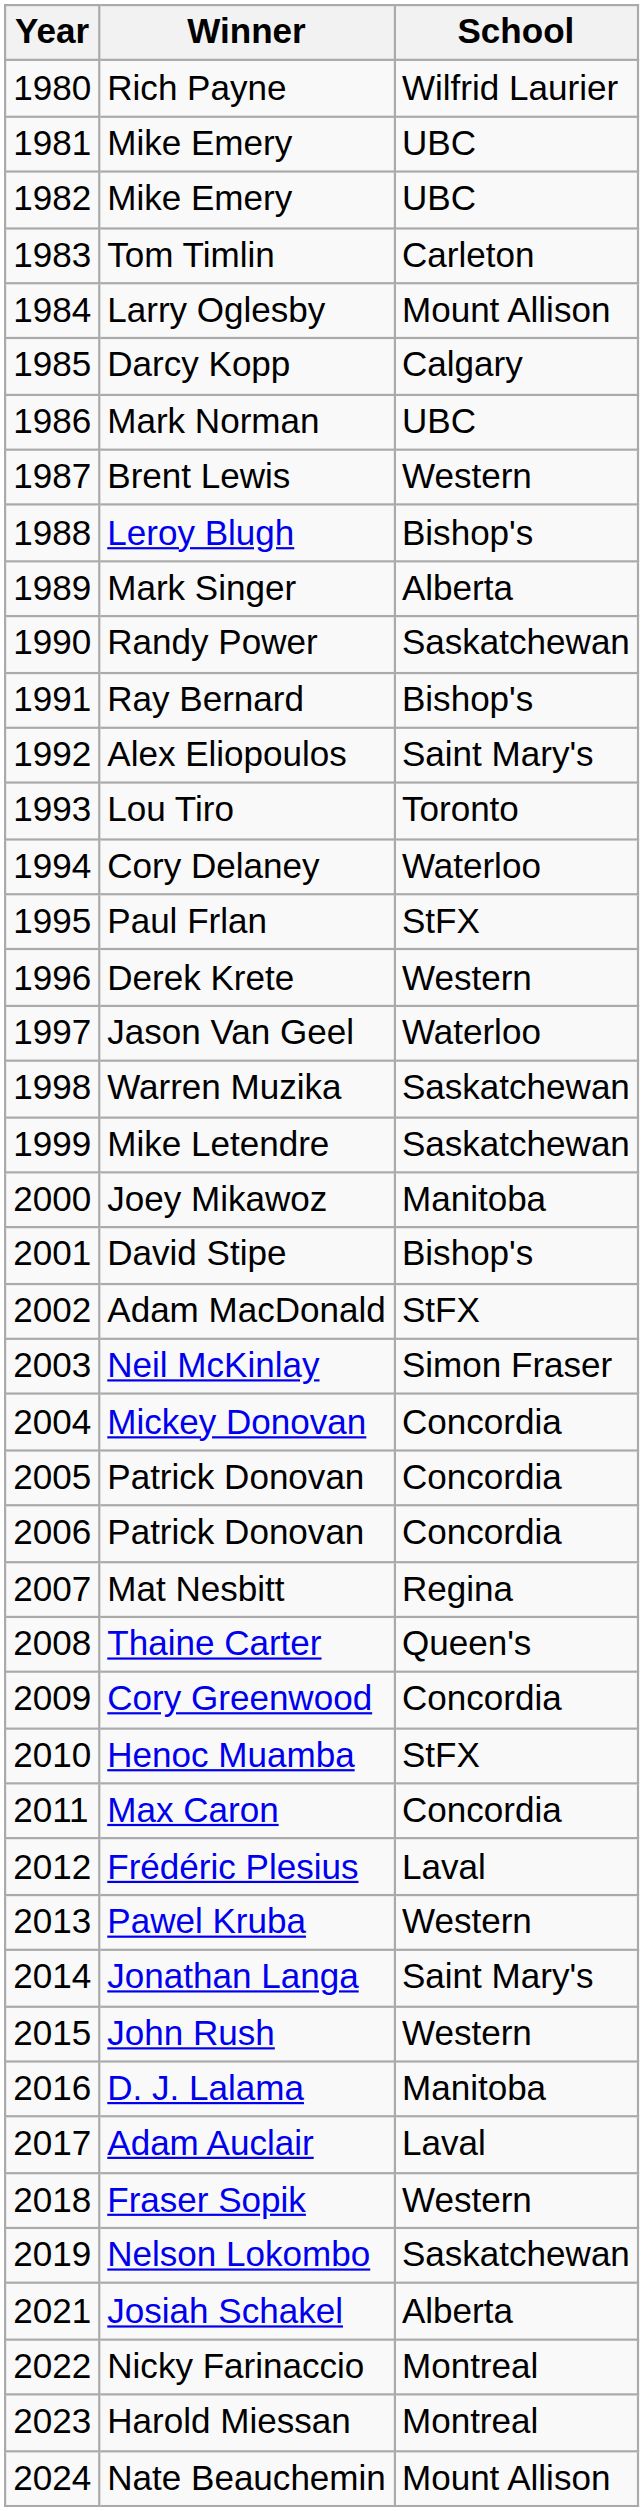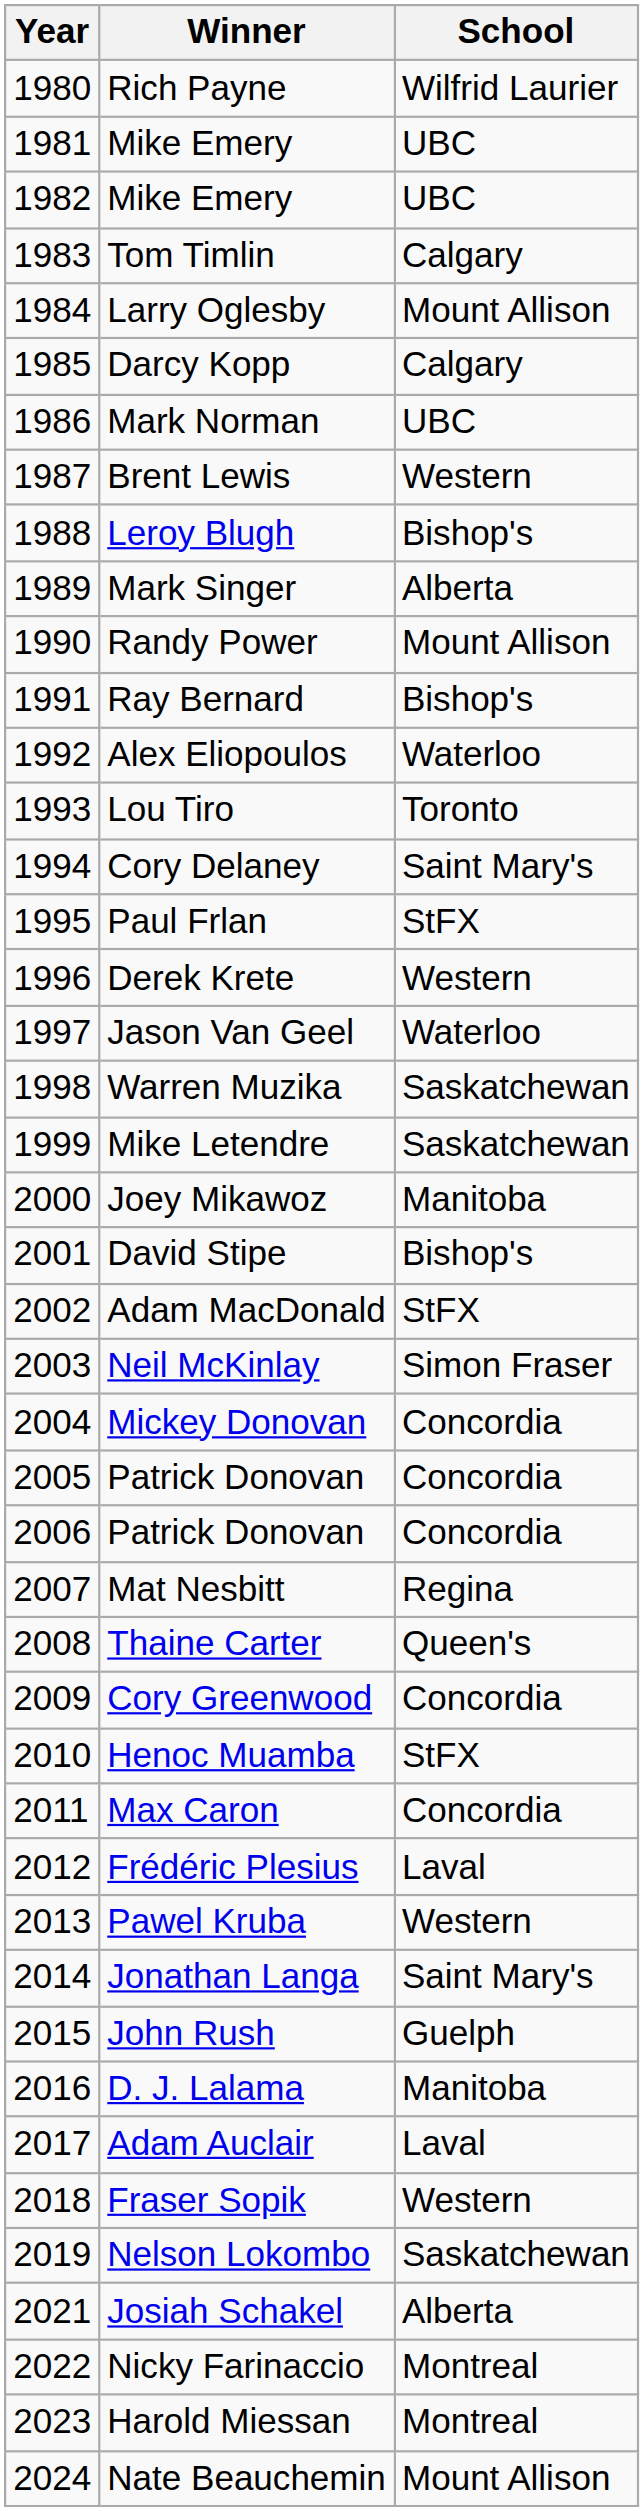 <table class="wikitable">
 <tr>
 <th>Year</th>
 <th>Winner</th>
 <th>School</th>
 </tr>
 <tr>
 <td>1980</td>
 <td>Rich Payne</td>
 <td>Wilfrid Laurier</td>
 </tr>
 <tr>
 <td>1981</td>
 <td>Mike Emery</td>
 <td>UBC</td>
 </tr>
 <tr>
 <td>1982</td>
 <td>Mike Emery</td>
 <td>UBC</td>
 </tr>
 <tr>
 <td>1983</td>
 <td>Tom Timlin</td>
-<td>Carleton</td>
+<td>Calgary<br></td>
 </tr>
 <tr>
 <td>1984</td>
 <td>Larry Oglesby</td>
 <td>Mount Allison</td>
 </tr>
 <tr>
 <td>1985</td>
 <td>Darcy Kopp</td>
 <td>Calgary</td>
 </tr>
 <tr>
 <td>1986</td>
 <td>Mark Norman</td>
 <td>UBC</td>
 </tr>
 <tr>
 <td>1987</td>
 <td>Brent Lewis</td>
 <td>Western</td>
 </tr>
 <tr>
 <td>1988</td>
 <td><a href='#'>Leroy Blugh</a></td>
 <td>Bishop's</td>
 </tr>
 <tr>
 <td>1989</td>
 <td>Mark Singer</td>
 <td>Alberta</td>
 </tr>
 <tr>
 <td>1990</td>
 <td>Randy Power</td>
-<td>Saskatchewan</td>
+<td>Mount Allison</td>
 </tr>
 <tr>
 <td>1991</td>
 <td>Ray Bernard</td>
 <td>Bishop's</td>
 </tr>
 <tr>
 <td>1992</td>
 <td>Alex Eliopoulos</td>
-<td>Saint Mary's</td>
+<td>Waterloo</td>
 </tr>
 <tr>
 <td>1993</td>
 <td>Lou Tiro</td>
 <td>Toronto</td>
 </tr>
 <tr>
 <td>1994</td>
 <td>Cory Delaney</td>
-<td>Waterloo</td>
+<td>Saint Mary's</td>
 </tr>
 <tr>
 <td>1995</td>
 <td>Paul Frlan</td>
 <td>StFX</td>
 </tr>
 <tr>
 <td>1996</td>
 <td>Derek Krete</td>
 <td>Western</td>
 </tr>
 <tr>
 <td>1997</td>
 <td>Jason Van Geel</td>
 <td>Waterloo</td>
 </tr>
 <tr>
 <td>1998</td>
 <td>Warren Muzika</td>
 <td>Saskatchewan</td>
 </tr>
 <tr>
 <td>1999</td>
 <td>Mike Letendre</td>
 <td>Saskatchewan</td>
 </tr>
 <tr>
 <td>2000</td>
 <td>Joey Mikawoz</td>
 <td>Manitoba</td>
 </tr>
 <tr>
 <td>2001</td>
 <td>David Stipe</td>
 <td>Bishop's</td>
 </tr>
 <tr>
 <td>2002</td>
 <td>Adam MacDonald</td>
 <td>StFX</td>
 </tr>
 <tr>
 <td>2003</td>
 <td><a href='#'>Neil McKinlay</a></td>
 <td>Simon Fraser</td>
 </tr>
 <tr>
 <td>2004</td>
 <td><a href='#'>Mickey Donovan</a></td>
 <td>Concordia</td>
 </tr>
 <tr>
 <td>2005</td>
 <td>Patrick Donovan</td>
 <td>Concordia</td>
 </tr>
 <tr>
 <td>2006</td>
 <td>Patrick Donovan</td>
 <td>Concordia</td>
 </tr>
 <tr>
 <td>2007</td>
 <td>Mat Nesbitt</td>
 <td>Regina</td>
 </tr>
 <tr>
 <td>2008</td>
 <td><a href='#'>Thaine Carter</a></td>
 <td>Queen's</td>
 </tr>
 <tr>
 <td>2009</td>
 <td><a href='#'>Cory Greenwood</a></td>
 <td>Concordia</td>
 </tr>
 <tr>
 <td>2010</td>
 <td><a href='#'>Henoc Muamba</a></td>
 <td>StFX</td>
 </tr>
 <tr>
 <td>2011</td>
 <td><a href='#'>Max Caron</a></td>
 <td>Concordia</td>
 </tr>
 <tr>
 <td>2012</td>
 <td><a href='#'>Frédéric Plesius</a></td>
 <td>Laval</td>
 </tr>
 <tr>
 <td>2013</td>
 <td><a href='#'>Pawel Kruba</a></td>
 <td>Western</td>
 </tr>
 <tr>
 <td>2014</td>
 <td><a href='#'>Jonathan Langa</a></td>
 <td>Saint Mary's</td>
 </tr>
 <tr>
 <td>2015</td>
 <td><a href='#'>John Rush</a></td>
-<td>Western</td>
+<td>Guelph</td>
 </tr>
 <tr>
 <td>2016</td>
 <td><a href='#'>D. J. Lalama</a></td>
 <td>Manitoba</td>
 </tr>
 <tr>
 <td>2017</td>
 <td><a href='#'>Adam Auclair</a></td>
 <td>Laval</td>
 </tr>
 <tr>
 <td>2018</td>
 <td><a href='#'>Fraser Sopik</a></td>
 <td>Western</td>
 </tr>
 <tr>
 <td>2019</td>
 <td><a href='#'>Nelson Lokombo</a></td>
 <td>Saskatchewan</td>
 </tr>
 <tr>
 <td>2021</td>
 <td><a href='#'>Josiah Schakel</a></td>
 <td>Alberta</td>
 </tr>
 <tr>
 <td>2022</td>
 <td>Nicky Farinaccio</td>
 <td>Montreal</td>
 </tr>
 <tr>
 <td>2023</td>
 <td>Harold Miessan</td>
 <td>Montreal</td>
 </tr>
 <tr>
 <td>2024</td>
 <td>Nate Beauchemin</td>
 <td>Mount Allison</td>
 </tr>
 </table>
